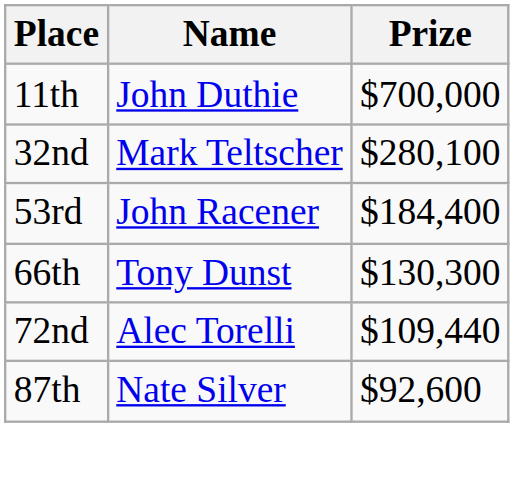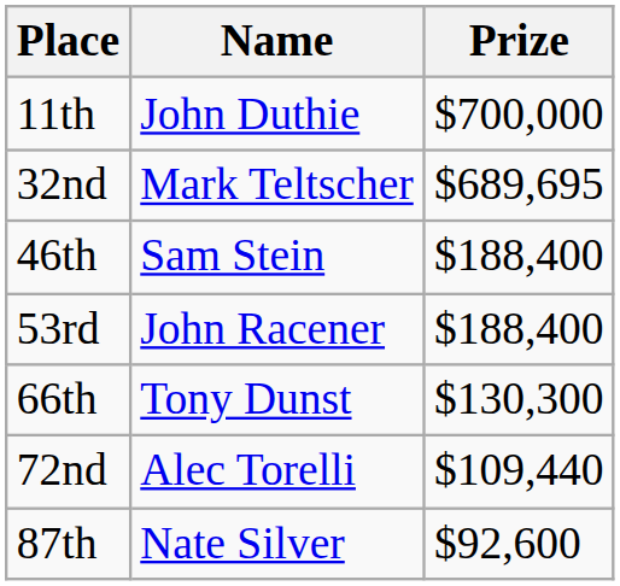 <table class="wikitable">
 <tr>
 <th bgcolor="#FFEBAD">Place</th>
 <th bgcolor="#FFEBAD">Name</th>
 <th bgcolor="#FFEBAD">Prize</th>
 </tr>
 <tr>
 <td>11th</td>
 <td><a href='#'>John Duthie</a></td>
 <td>$700,000</td>
 </tr>
 <tr>
 <td>32nd</td>
 <td><a href='#'>Mark Teltscher</a></td>
-<td>$280,100</td>
+<td>$689,695</td>
+</tr>
+<tr>
+<td>46th</td>
+<td><a href='#'>Sam Stein</a></td>
+<td>$188,400</td>
 </tr>
 <tr>
 <td>53rd</td>
 <td><a href='#'>John Racener</a></td>
-<td>$184,400</td>
+<td>$188,400</td>
 </tr>
 <tr>
 <td>66th</td>
 <td><a href='#'>Tony Dunst</a></td>
 <td>$130,300</td>
 </tr>
 <tr>
 <td>72nd</td>
 <td><a href='#'>Alec Torelli</a></td>
 <td>$109,440</td>
 </tr>
 <tr>
 <td>87th</td>
 <td><a href='#'>Nate Silver</a></td>
 <td>$92,600</td>
 </tr>
 </table>
